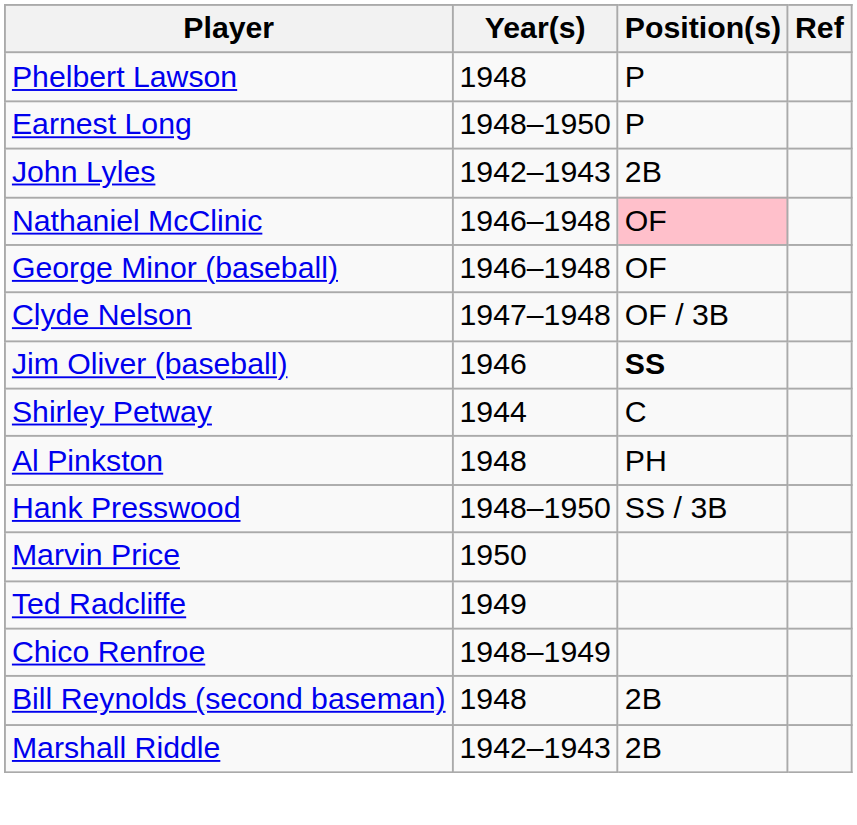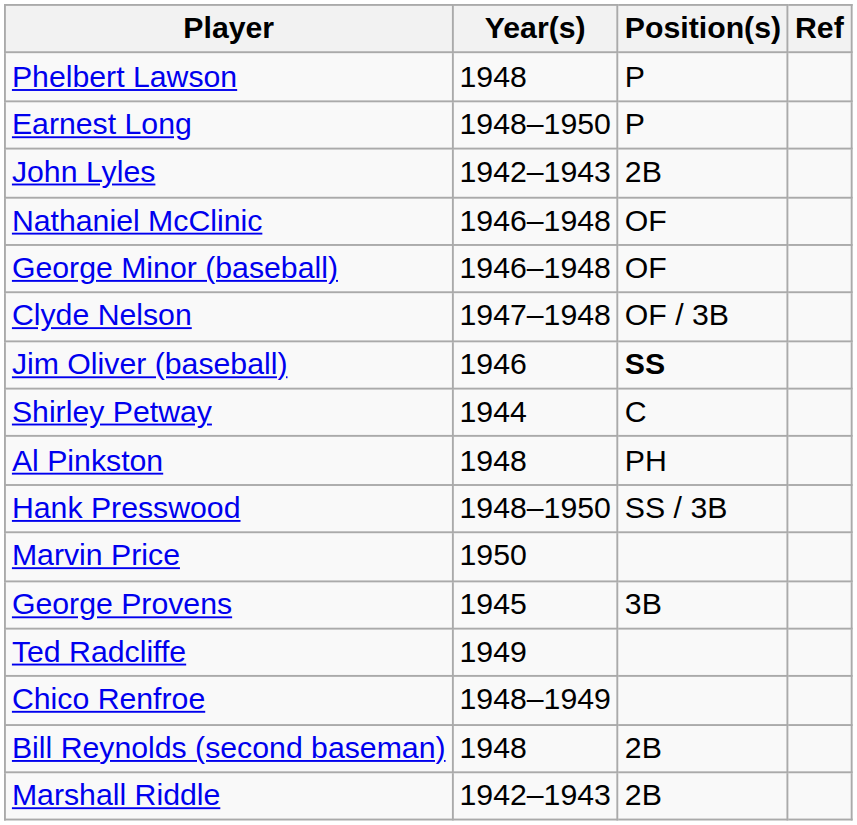 <table class="wikitable">
 <tr>
 <th>Player</th>
 <th>Year(s)</th>
 <th>Position(s)</th>
 <th>Ref</th>
 </tr>
 <tr>
 <td><a href='#'>Phelbert Lawson</a></td>
 <td>1948</td>
 <td>P</td>
 <td></td>
 </tr>
 <tr>
 <td><a href='#'>Earnest Long</a></td>
 <td>1948–1950</td>
 <td>P</td>
 <td></td>
 </tr>
 <tr>
 <td><a href='#'>John Lyles</a></td>
 <td>1942–1943</td>
 <td>2B</td>
 <td></td>
 </tr>
 <tr>
 <td><a href='#'>Nathaniel McClinic</a></td>
 <td>1946–1948</td>
-<td style="background: pink;">OF</td>
+<td>OF</td>
 <td></td>
 </tr>
 <tr>
 <td><a href='#'>George Minor (baseball)</a></td>
 <td>1946–1948</td>
 <td>OF</td>
 <td></td>
 </tr>
 <tr>
 <td><a href='#'>Clyde Nelson</a></td>
 <td>1947–1948</td>
 <td>OF / 3B</td>
 <td></td>
 </tr>
 <tr>
 <td><a href='#'>Jim Oliver (baseball)</a></td>
 <td>1946</td>
 <td><strong>SS</strong></td>
 <td></td>
 </tr>
 <tr>
 <td><a href='#'>Shirley Petway</a></td>
 <td>1944</td>
 <td>C</td>
 <td></td>
 </tr>
 <tr>
 <td><a href='#'>Al Pinkston</a></td>
 <td>1948</td>
 <td>PH</td>
 <td></td>
 </tr>
 <tr>
 <td><a href='#'>Hank Presswood</a></td>
 <td>1948–1950</td>
 <td>SS / 3B</td>
 <td></td>
 </tr>
 <tr>
 <td><a href='#'>Marvin Price</a></td>
 <td>1950</td>
 <td></td>
 <td></td>
 </tr>
 <tr>
+<td><a href='#'>George Provens</a></td>
+<td>1945</td>
+<td>3B</td>
+<td></td>
+</tr>
+<tr>
 <td><a href='#'>Ted Radcliffe</a></td>
 <td>1949</td>
 <td></td>
 <td></td>
 </tr>
 <tr>
 <td><a href='#'>Chico Renfroe</a></td>
 <td>1948–1949</td>
 <td></td>
 <td></td>
 </tr>
 <tr>
 <td><a href='#'>Bill Reynolds (second baseman)</a></td>
 <td>1948</td>
 <td>2B</td>
 <td></td>
 </tr>
 <tr>
 <td><a href='#'>Marshall Riddle</a></td>
 <td>1942–1943</td>
 <td>2B</td>
 <td></td>
 </tr>
 </table>
